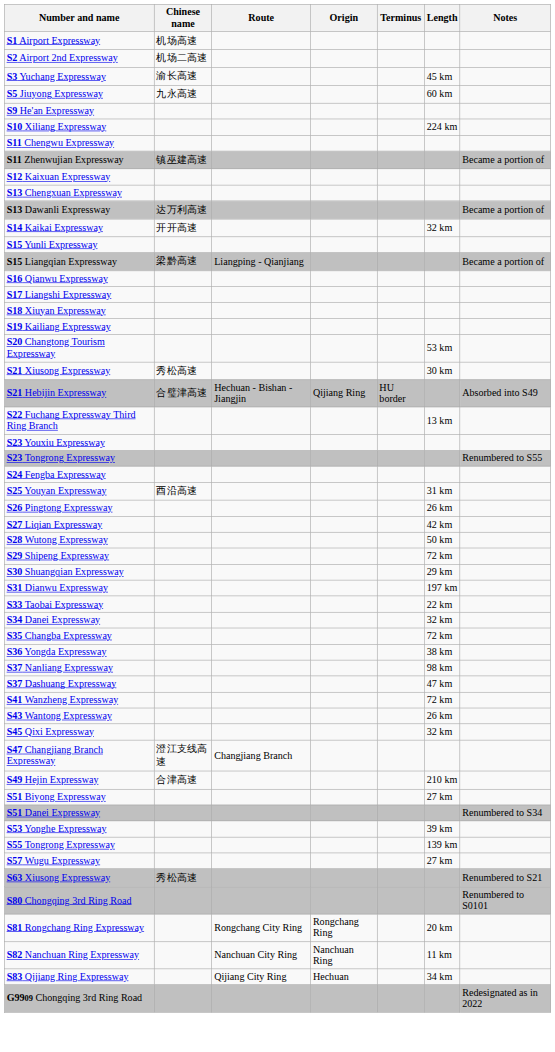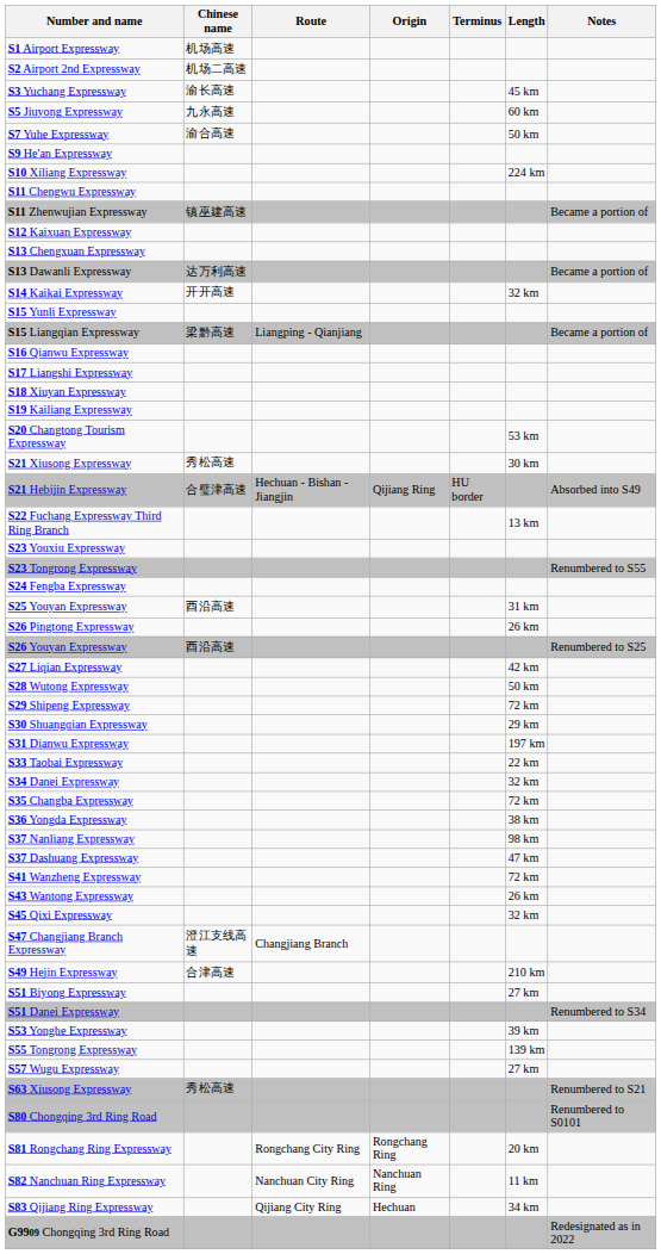 <table class="wikitable collapsible">
 <tr>
 <th>Number and name</th>
 <th>Chinese name</th>
 <th>Route</th>
 <th>Origin</th>
 <th>Terminus</th>
 <th>Length</th>
 <th>Notes</th>
 </tr>
 <tr>
 <td><a href='#'><strong>S1</strong> Airport Expressway</a></td>
 <td>机场高速</td>
 <td></td>
 <td></td>
 <td></td>
 <td></td>
 <td></td>
 </tr>
 <tr>
 <td><a href='#'><strong>S2</strong> Airport 2nd Expressway</a></td>
 <td>机场二高速</td>
 <td></td>
 <td></td>
 <td></td>
 <td></td>
 <td></td>
 </tr>
 <tr>
 <td><a href='#'><strong>S3</strong> Yuchang Expressway</a></td>
 <td>渝长高速</td>
 <td></td>
 <td></td>
 <td></td>
 <td>45 km</td>
 <td></td>
 </tr>
 <tr>
 <td><a href='#'><strong>S5</strong> Jiuyong Expressway</a></td>
 <td>九永高速</td>
 <td></td>
 <td></td>
 <td></td>
 <td>60 km</td>
+<td></td>
+</tr>
+<tr>
+<td><a href='#'><strong>S7</strong> Yuhe Expressway</a></td>
+<td>渝合高速</td>
+<td></td>
+<td></td>
+<td></td>
+<td>50 km</td>
 <td></td>
 </tr>
 <tr>
 <td><a href='#'><strong>S9</strong> He'an Expressway</a></td>
 <td></td>
 <td></td>
 <td></td>
 <td></td>
 <td></td>
 <td></td>
 </tr>
 <tr>
 <td><a href='#'><strong>S10</strong> Xiliang Expressway</a></td>
 <td></td>
 <td></td>
 <td></td>
 <td></td>
 <td>224 km</td>
 <td></td>
 </tr>
 <tr>
 <td><a href='#'><strong>S11</strong> Chengwu Expressway</a></td>
 <td></td>
 <td></td>
 <td></td>
 <td></td>
 <td></td>
 <td></td>
 </tr>
 <tr style="background:Silver; color:black;">
 <td><strong>S11</strong> Zhenwujian Expressway</td>
 <td>镇巫建高速</td>
 <td></td>
 <td></td>
 <td></td>
 <td></td>
 <td>Became a portion of </td>
 </tr>
 <tr>
 <td><a href='#'><strong>S12</strong> Kaixuan Expressway</a></td>
 <td></td>
 <td></td>
 <td></td>
 <td></td>
 <td></td>
 <td></td>
 </tr>
 <tr>
 <td><a href='#'><strong>S13</strong> Chengxuan Expressway</a></td>
 <td></td>
 <td></td>
 <td></td>
 <td></td>
 <td></td>
 <td></td>
 </tr>
 <tr style="background:Silver; color:black;">
 <td><strong>S13</strong> Dawanli Expressway</td>
 <td>达万利高速</td>
 <td></td>
 <td></td>
 <td></td>
 <td></td>
 <td>Became a portion of </td>
 </tr>
 <tr>
 <td><a href='#'><strong>S14</strong> Kaikai Expressway</a></td>
 <td>开开高速</td>
 <td></td>
 <td></td>
 <td></td>
 <td>32 km</td>
 <td></td>
 </tr>
 <tr>
 <td><a href='#'><strong>S15</strong> Yunli Expressway</a></td>
 <td></td>
 <td></td>
 <td></td>
 <td></td>
 <td></td>
 <td></td>
 </tr>
 <tr style="background:Silver; color:black;">
 <td><strong>S15</strong> Liangqian Expressway</td>
 <td>梁黔高速</td>
 <td>Liangping - Qianjiang</td>
 <td></td>
 <td></td>
 <td></td>
 <td>Became a portion of </td>
 </tr>
 <tr>
 <td><a href='#'><strong>S16</strong> Qianwu Expressway</a></td>
 <td></td>
 <td></td>
 <td></td>
 <td></td>
 <td></td>
 <td></td>
 </tr>
 <tr>
 <td><a href='#'><strong>S17</strong> Liangshi Expressway</a></td>
 <td></td>
 <td></td>
 <td></td>
 <td></td>
 <td></td>
 <td></td>
 </tr>
 <tr>
 <td><a href='#'><strong>S18</strong> Xiuyan Expressway</a></td>
 <td></td>
 <td></td>
 <td></td>
 <td></td>
 <td></td>
 <td></td>
 </tr>
 <tr>
 <td><a href='#'><strong>S19</strong> Kailiang Expressway</a></td>
 <td></td>
 <td></td>
 <td></td>
 <td></td>
 <td></td>
 <td></td>
 </tr>
 <tr>
 <td><a href='#'><strong>S20</strong> Changtong Tourism Expressway</a></td>
 <td></td>
 <td></td>
 <td></td>
 <td></td>
 <td>53 km</td>
 <td></td>
 </tr>
 <tr>
 <td><a href='#'><strong>S21</strong> Xiusong Expressway</a></td>
 <td>秀松高速</td>
 <td></td>
 <td></td>
 <td></td>
 <td>30 km</td>
 <td></td>
 </tr>
 <tr style="background:Silver; color:black;">
 <td><a href='#'><strong>S21</strong> Hebijin Expressway</a></td>
 <td>合璧津高速</td>
 <td>Hechuan - Bishan - Jiangjin</td>
 <td>Qijiang Ring</td>
 <td>HU border</td>
 <td></td>
 <td>Absorbed into S49</td>
 </tr>
 <tr>
 <td><a href='#'><strong>S22</strong> Fuchang Expressway Third Ring Branch</a></td>
 <td></td>
 <td></td>
 <td></td>
 <td></td>
 <td>13 km</td>
 <td></td>
 </tr>
 <tr>
 <td><a href='#'><strong>S23</strong> Youxiu Expressway</a></td>
 <td></td>
 <td></td>
 <td></td>
 <td></td>
 <td></td>
 <td></td>
 </tr>
 <tr style="background:Silver; color:black;">
 <td><a href='#'><strong>S23</strong> Tongrong Expressway</a></td>
 <td></td>
 <td></td>
 <td></td>
 <td></td>
 <td></td>
 <td>Renumbered to S55</td>
 </tr>
 <tr>
 <td><a href='#'><strong>S24</strong> Fengba Expressway</a></td>
 <td></td>
 <td></td>
 <td></td>
 <td></td>
 <td></td>
 <td></td>
 </tr>
 <tr>
 <td><a href='#'><strong>S25</strong> Youyan Expressway</a></td>
 <td>酉沿高速</td>
 <td></td>
 <td></td>
 <td></td>
 <td>31 km</td>
 <td></td>
 </tr>
 <tr>
 <td><a href='#'><strong>S26</strong> Pingtong Expressway</a></td>
 <td></td>
 <td></td>
 <td></td>
 <td></td>
 <td>26 km</td>
 <td></td>
+</tr>
+<tr style="background:Silver; color:black;">
+<td><a href='#'><strong>S26</strong> Youyan Expressway</a></td>
+<td>酉沿高速</td>
+<td></td>
+<td></td>
+<td></td>
+<td></td>
+<td>Renumbered to S25</td>
 </tr>
 <tr>
 <td><a href='#'><strong>S27</strong> Liqian Expressway</a></td>
 <td></td>
 <td></td>
 <td></td>
 <td></td>
 <td>42 km</td>
 <td></td>
 </tr>
 <tr>
 <td><a href='#'><strong>S28</strong> Wutong Expressway</a></td>
 <td></td>
 <td></td>
 <td></td>
 <td></td>
 <td>50 km</td>
 <td></td>
 </tr>
 <tr>
 <td><a href='#'><strong>S29</strong> Shipeng Expressway</a></td>
 <td></td>
 <td></td>
 <td></td>
 <td></td>
 <td>72 km</td>
 <td></td>
 </tr>
 <tr>
 <td><a href='#'><strong>S30</strong> Shuangqian Expressway</a></td>
 <td></td>
 <td></td>
 <td></td>
 <td></td>
 <td>29 km</td>
 <td></td>
 </tr>
 <tr>
 <td><a href='#'><strong>S31</strong> Dianwu Expressway</a></td>
 <td></td>
 <td></td>
 <td></td>
 <td></td>
 <td>197 km</td>
 <td></td>
 </tr>
 <tr>
 <td><a href='#'><strong>S33</strong> Taobai Expressway</a></td>
 <td></td>
 <td></td>
 <td></td>
 <td></td>
 <td>22 km</td>
 <td></td>
 </tr>
 <tr>
 <td><a href='#'><strong>S34</strong> Danei Expressway</a></td>
 <td></td>
 <td></td>
 <td></td>
 <td></td>
 <td>32 km</td>
 <td></td>
 </tr>
 <tr>
 <td><a href='#'><strong>S35</strong> Changba Expressway</a></td>
 <td></td>
 <td></td>
 <td></td>
 <td></td>
 <td>72 km</td>
 <td></td>
 </tr>
 <tr>
 <td><a href='#'><strong>S36</strong> Yongda Expressway</a></td>
 <td></td>
 <td></td>
 <td></td>
 <td></td>
 <td>38 km</td>
 <td></td>
 </tr>
 <tr>
 <td><a href='#'><strong>S37</strong> Nanliang Expressway</a></td>
 <td></td>
 <td></td>
 <td></td>
 <td></td>
 <td>98 km</td>
 <td></td>
 </tr>
 <tr>
 <td><a href='#'><strong>S37</strong> Dashuang Expressway</a></td>
 <td></td>
 <td></td>
 <td></td>
 <td></td>
 <td>47 km</td>
 <td></td>
 </tr>
 <tr>
 <td><a href='#'><strong>S41</strong> Wanzheng Expressway</a></td>
 <td></td>
 <td></td>
 <td></td>
 <td></td>
 <td>72 km</td>
 <td></td>
 </tr>
 <tr>
 <td><a href='#'><strong>S43</strong> Wantong Expressway</a></td>
 <td></td>
 <td></td>
 <td></td>
 <td></td>
 <td>26 km</td>
 <td></td>
 </tr>
 <tr>
 <td><a href='#'><strong>S45</strong> Qixi Expressway</a></td>
 <td></td>
 <td></td>
 <td></td>
 <td></td>
 <td>32 km</td>
 <td></td>
 </tr>
 <tr>
 <td><a href='#'><strong>S47</strong> Changjiang Branch Expressway</a></td>
 <td>澄江支线高速</td>
 <td>Changjiang Branch</td>
 <td></td>
 <td></td>
 <td></td>
 <td></td>
 </tr>
 <tr>
 <td><a href='#'><strong>S49</strong> Hejin Expressway</a></td>
 <td>合津高速</td>
 <td></td>
 <td></td>
 <td></td>
 <td>210 km</td>
 <td></td>
 </tr>
 <tr>
 <td><a href='#'><strong>S51</strong> Biyong Expressway</a></td>
 <td></td>
 <td></td>
 <td></td>
 <td></td>
 <td>27 km</td>
 <td></td>
 </tr>
 <tr style="background:Silver; color:black;">
 <td><a href='#'><strong>S51</strong> Danei Expressway</a></td>
 <td></td>
 <td></td>
 <td></td>
 <td></td>
 <td></td>
 <td>Renumbered to S34</td>
 </tr>
 <tr>
 <td><a href='#'><strong>S53</strong> Yonghe Expressway</a></td>
 <td></td>
 <td></td>
 <td></td>
 <td></td>
 <td>39 km</td>
 <td></td>
 </tr>
 <tr>
 <td><a href='#'><strong>S55</strong> Tongrong Expressway</a></td>
 <td></td>
 <td></td>
 <td></td>
 <td></td>
 <td>139 km</td>
 <td></td>
 </tr>
 <tr>
 <td><a href='#'><strong>S57</strong> Wugu Expressway</a></td>
 <td></td>
 <td></td>
 <td></td>
 <td></td>
 <td>27 km</td>
 <td></td>
 </tr>
 <tr style="background:Silver; color:black;">
 <td><a href='#'><strong>S63</strong> Xiusong Expressway</a></td>
 <td>秀松高速</td>
 <td></td>
 <td></td>
 <td></td>
 <td></td>
 <td>Renumbered to S21</td>
 </tr>
 <tr style="background:Silver; color:black;">
 <td><a href='#'><strong>S80</strong> Chongqing 3rd Ring Road</a></td>
 <td></td>
 <td></td>
 <td></td>
 <td></td>
 <td></td>
 <td>Renumbered to S0101</td>
 </tr>
 <tr>
 <td><a href='#'><strong>S81</strong> Rongchang Ring Expressway</a></td>
 <td></td>
 <td>Rongchang City Ring</td>
 <td>Rongchang Ring</td>
 <td></td>
 <td>20 km</td>
 <td></td>
 </tr>
 <tr>
 <td><a href='#'><strong>S82</strong> Nanchuan Ring Expressway</a></td>
 <td></td>
 <td>Nanchuan City Ring</td>
 <td>Nanchuan Ring</td>
 <td></td>
 <td>11 km</td>
 <td></td>
 </tr>
 <tr>
 <td><a href='#'><strong>S83</strong> Qijiang Ring Expressway</a></td>
 <td></td>
 <td>Qijiang City Ring</td>
 <td>Hechuan</td>
 <td></td>
 <td>34 km</td>
 <td></td>
 </tr>
 <tr style="background:Silver; color:black;">
 <td><strong>G99<small>09</small></strong> Chongqing 3rd Ring Road</td>
 <td></td>
 <td></td>
 <td></td>
 <td></td>
 <td></td>
 <td>Redesignated as  in 2022</td>
 </tr>
 </table>
